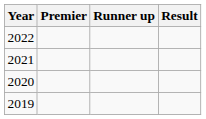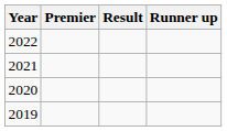 <table class="wikitable" style="font-size: 95%;">
 <tr>
 <th>Year</th>
 <th>Premier</th>
+<th>Result</th>
 <th>Runner up</th>
-<th>Result</th>
 </tr>
 <tr>
 <td>2022</td>
 <td></td>
 <td></td>
 <td></td>
 </tr>
 <tr>
 <td>2021</td>
 <td></td>
 <td></td>
 <td></td>
 </tr>
 <tr>
 <td>2020</td>
 <td></td>
 <td></td>
 <td></td>
 </tr>
 <tr>
 <td>2019</td>
 <td></td>
 <td></td>
 <td></td>
 </tr>
 </table>
